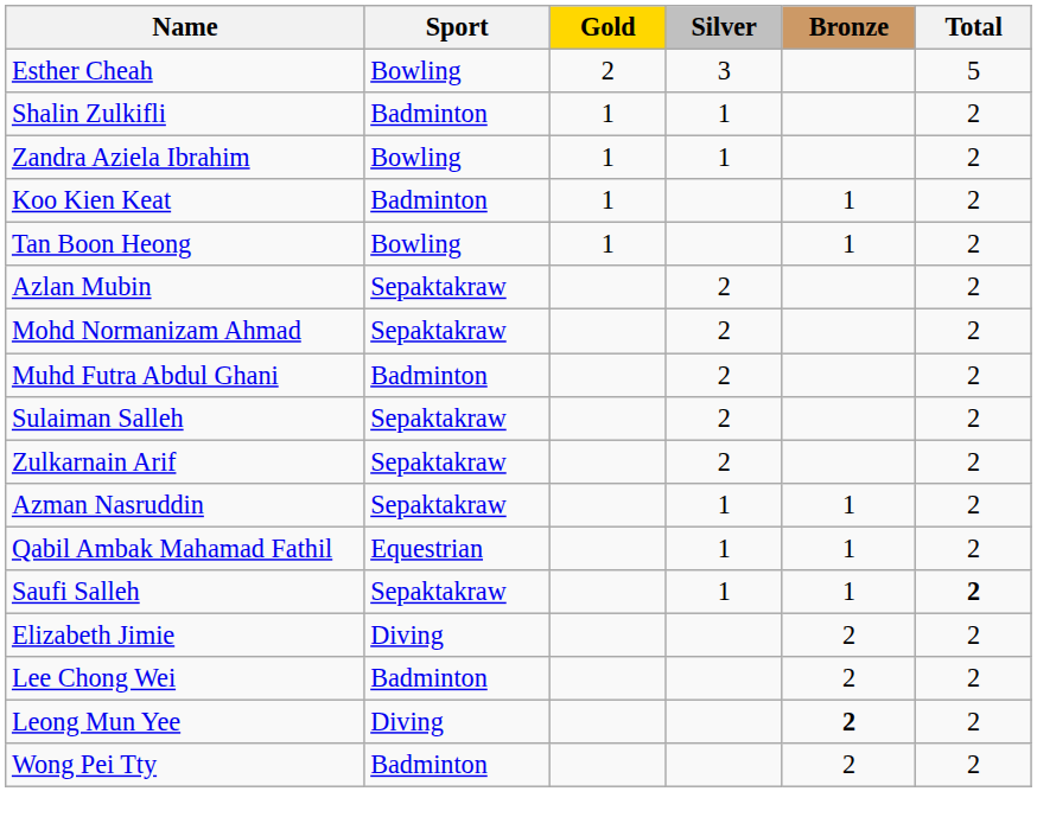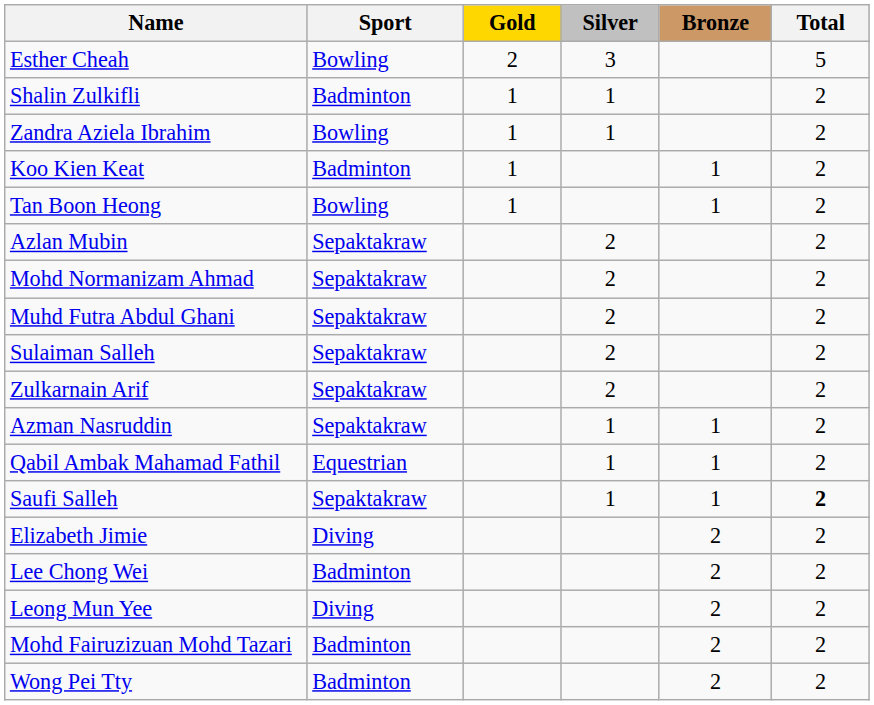 <table class="wikitable sortable" style="text-align:center; font-size:95%">
 <tr>
 <th width=200>Name</th>
 <th width=100>Sport</th>
 <td bgcolor=gold width=60><strong>Gold</strong></td>
 <td bgcolor=silver width=60><strong>Silver</strong></td>
 <td bgcolor=#cc9966 width=70><strong>Bronze</strong></td>
 <th width=60>Total</th>
 </tr>
 <tr>
 <td align=left><a href='#'>Esther Cheah</a></td>
 <td align=left><a href='#'>Bowling</a></td>
 <td>2</td>
 <td>3</td>
 <td></td>
 <td>5</td>
 </tr>
 <tr>
 <td align=left><a href='#'>Shalin Zulkifli</a></td>
 <td align=left><a href='#'>Badminton</a></td>
 <td>1</td>
 <td>1</td>
 <td></td>
 <td>2</td>
 </tr>
 <tr>
 <td align=left><a href='#'>Zandra Aziela Ibrahim</a></td>
 <td align=left><a href='#'>Bowling</a></td>
 <td>1</td>
 <td>1</td>
 <td></td>
 <td>2</td>
 </tr>
 <tr>
 <td align=left><a href='#'>Koo Kien Keat</a></td>
 <td align=left><a href='#'>Badminton</a></td>
 <td>1</td>
 <td></td>
 <td>1</td>
 <td>2</td>
 </tr>
 <tr>
 <td align=left><a href='#'>Tan Boon Heong</a></td>
 <td align=left><a href='#'>Bowling</a></td>
 <td>1</td>
 <td></td>
 <td>1</td>
 <td>2</td>
 </tr>
 <tr>
 <td align=left><a href='#'>Azlan Mubin</a></td>
 <td align=left><a href='#'>Sepaktakraw</a></td>
 <td></td>
 <td>2</td>
 <td></td>
 <td>2</td>
 </tr>
 <tr>
 <td align=left><a href='#'>Mohd Normanizam Ahmad</a></td>
 <td align=left><a href='#'>Sepaktakraw</a></td>
 <td></td>
 <td>2</td>
 <td></td>
 <td>2</td>
 </tr>
 <tr>
 <td align=left><a href='#'>Muhd Futra Abdul Ghani</a></td>
-<td align=left><a href='#'>Badminton</a></td>
+<td align=left><a href='#'>Sepaktakraw</a></td>
 <td></td>
 <td>2</td>
 <td></td>
 <td>2</td>
 </tr>
 <tr>
 <td align=left><a href='#'>Sulaiman Salleh</a></td>
 <td align=left><a href='#'>Sepaktakraw</a></td>
 <td></td>
 <td>2</td>
 <td></td>
 <td>2</td>
 </tr>
 <tr>
 <td align=left><a href='#'>Zulkarnain Arif</a></td>
 <td align=left><a href='#'>Sepaktakraw</a></td>
 <td></td>
 <td>2</td>
 <td></td>
 <td>2</td>
 </tr>
 <tr>
 <td align=left><a href='#'>Azman Nasruddin</a></td>
 <td align=left><a href='#'>Sepaktakraw</a></td>
 <td></td>
 <td>1</td>
 <td>1</td>
 <td>2</td>
 </tr>
 <tr>
 <td align=left><a href='#'>Qabil Ambak Mahamad Fathil</a></td>
 <td align=left><a href='#'>Equestrian</a></td>
 <td></td>
 <td>1</td>
 <td>1</td>
 <td>2</td>
 </tr>
 <tr>
 <td align=left><a href='#'>Saufi Salleh</a></td>
 <td align=left><a href='#'>Sepaktakraw</a></td>
 <td></td>
 <td>1</td>
 <td>1</td>
 <td><strong>2</strong></td>
 </tr>
 <tr>
 <td align=left><a href='#'>Elizabeth Jimie</a></td>
 <td align=left><a href='#'>Diving</a></td>
 <td></td>
 <td></td>
 <td>2</td>
 <td>2</td>
 </tr>
 <tr>
 <td align=left><a href='#'>Lee Chong Wei</a></td>
 <td align=left><a href='#'>Badminton</a></td>
 <td></td>
 <td></td>
 <td>2</td>
 <td>2</td>
 </tr>
 <tr>
 <td align=left><a href='#'>Leong Mun Yee</a></td>
 <td align=left><a href='#'>Diving</a></td>
 <td></td>
 <td></td>
-<td><strong>2</strong></td>
+<td>2</td>
+<td>2</td>
+</tr>
+<tr>
+<td align=left><a href='#'>Mohd Fairuzizuan Mohd Tazari</a></td>
+<td align=left><a href='#'>Badminton</a></td>
+<td></td>
+<td></td>
+<td>2</td>
 <td>2</td>
 </tr>
 <tr>
 <td align=left><a href='#'>Wong Pei Tty</a></td>
 <td align=left><a href='#'>Badminton</a></td>
 <td></td>
 <td></td>
 <td>2</td>
 <td>2</td>
 </tr>
 </table>
